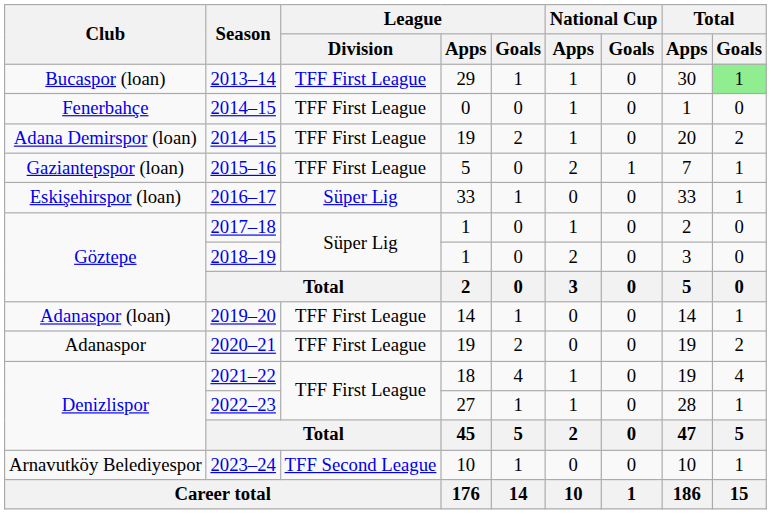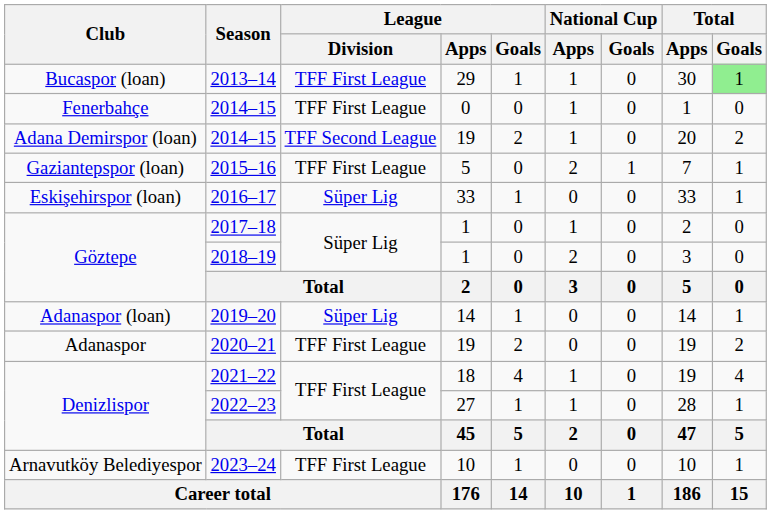 <table class="wikitable", style="text-align:center">
 <tr>
 <th rowspan="2">Club</th>
 <th rowspan="2">Season</th>
 <th colspan="3">League</th>
 <th colspan="2">National Cup</th>
 <th colspan="2">Total</th>
 </tr>
 <tr>
 <th>Division</th>
 <th>Apps</th>
 <th>Goals</th>
 <th>Apps</th>
 <th>Goals</th>
 <th>Apps</th>
 <th>Goals</th>
 </tr>
 <tr>
 <td><a href='#'>Bucaspor</a> (loan)</td>
 <td><a href='#'>2013–14</a></td>
 <td><a href='#'>TFF First League</a></td>
 <td>29</td>
 <td>1</td>
 <td>1</td>
 <td>0</td>
 <td>30</td>
 <td style="background: lightgreen;">1</td>
 </tr>
 <tr>
 <td><a href='#'>Fenerbahçe</a></td>
 <td><a href='#'>2014–15</a></td>
 <td>TFF First League</td>
 <td>0</td>
 <td>0</td>
 <td>1</td>
 <td>0</td>
 <td>1</td>
 <td>0</td>
 </tr>
 <tr>
 <td><a href='#'>Adana Demirspor</a> (loan)</td>
 <td><a href='#'>2014–15</a></td>
-<td>TFF First League</td>
+<td><a href='#'>TFF Second League</a></td>
 <td>19</td>
 <td>2</td>
 <td>1</td>
 <td>0</td>
 <td>20</td>
 <td>2</td>
 </tr>
 <tr>
 <td><a href='#'>Gaziantepspor</a> (loan)</td>
 <td><a href='#'>2015–16</a></td>
 <td>TFF First League</td>
 <td>5</td>
 <td>0</td>
 <td>2</td>
 <td>1</td>
 <td>7</td>
 <td>1</td>
 </tr>
 <tr>
 <td><a href='#'>Eskişehirspor</a> (loan)</td>
 <td><a href='#'>2016–17</a></td>
 <td><a href='#'>Süper Lig</a></td>
 <td>33</td>
 <td>1</td>
 <td>0</td>
 <td>0</td>
 <td>33</td>
 <td>1</td>
 </tr>
 <tr>
 <td rowspan="3"><a href='#'>Göztepe</a></td>
 <td><a href='#'>2017–18</a></td>
 <td rowspan="2">Süper Lig</td>
 <td>1</td>
 <td>0</td>
 <td>1</td>
 <td>0</td>
 <td>2</td>
 <td>0</td>
 </tr>
 <tr>
 <td><a href='#'>2018–19</a></td>
 <td>1</td>
 <td>0</td>
 <td>2</td>
 <td>0</td>
 <td>3</td>
 <td>0</td>
 </tr>
 <tr>
 <th colspan="2">Total</th>
 <th>2</th>
 <th>0</th>
 <th>3</th>
 <th>0</th>
 <th>5</th>
 <th>0</th>
 </tr>
 <tr>
 <td><a href='#'>Adanaspor</a> (loan)</td>
 <td><a href='#'>2019–20</a></td>
-<td>TFF First League</td>
+<td><a href='#'>Süper Lig</a></td>
 <td>14</td>
 <td>1</td>
 <td>0</td>
 <td>0</td>
 <td>14</td>
 <td>1</td>
 </tr>
 <tr>
 <td>Adanaspor</td>
 <td><a href='#'>2020–21</a></td>
 <td>TFF First League</td>
 <td>19</td>
 <td>2</td>
 <td>0</td>
 <td>0</td>
 <td>19</td>
 <td>2</td>
 </tr>
 <tr>
 <td rowspan="3"><a href='#'>Denizlispor</a></td>
 <td><a href='#'>2021–22</a></td>
 <td rowspan="2">TFF First League</td>
 <td>18</td>
 <td>4</td>
 <td>1</td>
 <td>0</td>
 <td>19</td>
 <td>4</td>
 </tr>
 <tr>
 <td><a href='#'>2022–23</a></td>
 <td>27</td>
 <td>1</td>
 <td>1</td>
 <td>0</td>
 <td>28</td>
 <td>1</td>
 </tr>
 <tr>
 <th colspan="2">Total</th>
 <th>45</th>
 <th>5</th>
 <th>2</th>
 <th>0</th>
 <th>47</th>
 <th>5</th>
 </tr>
 <tr>
 <td>Arnavutköy Belediyespor</td>
 <td><a href='#'>2023–24</a></td>
-<td><a href='#'>TFF Second League</a></td>
+<td>TFF First League</td>
 <td>10</td>
 <td>1</td>
 <td>0</td>
 <td>0</td>
 <td>10</td>
 <td>1</td>
 </tr>
 <tr>
 <th colspan="3">Career total</th>
 <th>176</th>
 <th>14</th>
 <th>10</th>
 <th>1</th>
 <th>186</th>
 <th>15</th>
 </tr>
 </table>
